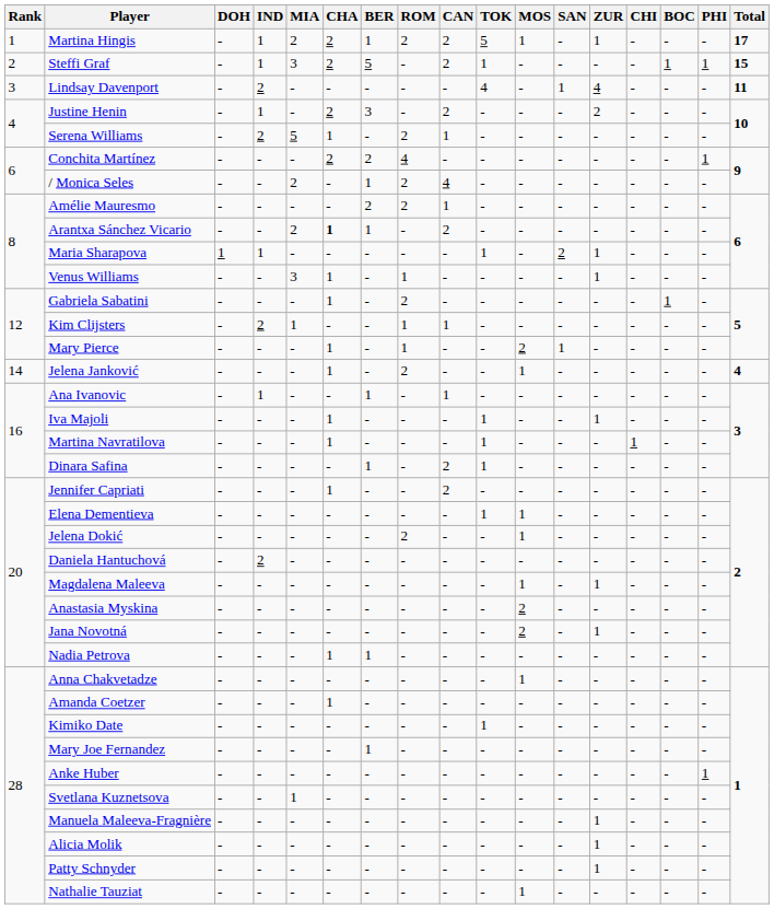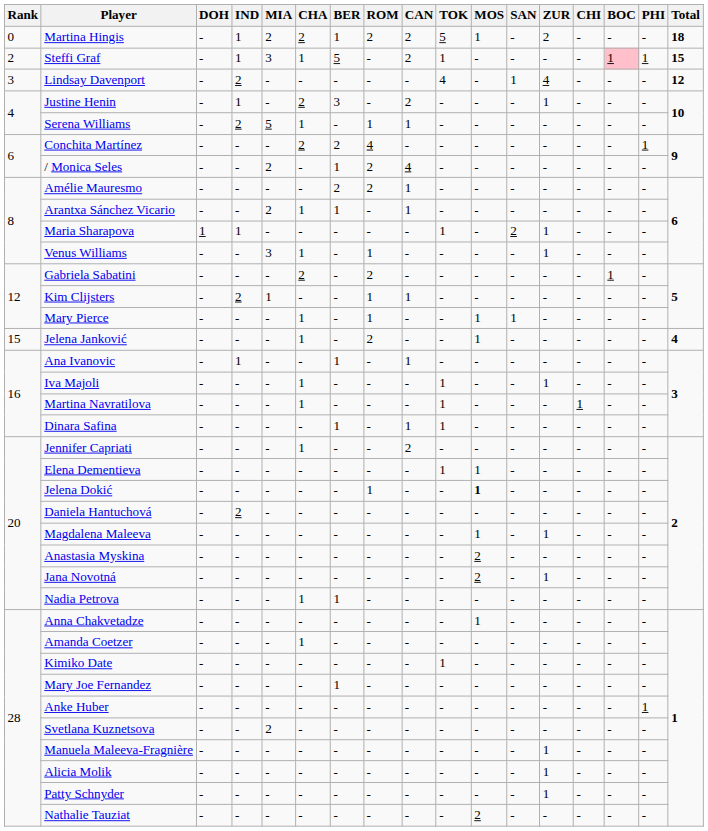 <table class="sortable wikitable" style="font-size: 90%">
 <tr bgcolor="#efefef">
 <th>Rank</th>
 <th>Player</th>
 <th>DOH</th>
 <th>IND</th>
 <th>MIA</th>
 <th>CHA</th>
 <th>BER</th>
 <th>ROM</th>
 <th>CAN</th>
 <th>TOK</th>
 <th>MOS</th>
 <th>SAN</th>
 <th>ZUR</th>
 <th>CHI</th>
 <th>BOC</th>
 <th>PHI</th>
 <th>Total</th>
 </tr>
 <tr>
-<td>1</td>
+<td>0</td>
 <td> <a href='#'>Martina Hingis</a></td>
 <td>-</td>
 <td>1</td>
 <td>2</td>
 <td><u>2</u></td>
 <td>1</td>
 <td>2</td>
 <td>2</td>
 <td><u>5</u></td>
 <td>1</td>
 <td>-</td>
-<td>1</td>
+<td>2</td>
 <td>-</td>
 <td>-</td>
 <td>-</td>
-<td><strong>17</strong></td>
+<td><strong>18</strong></td>
 </tr>
 <tr>
 <td>2</td>
 <td> <a href='#'>Steffi Graf</a></td>
 <td>-</td>
 <td>1</td>
 <td>3</td>
-<td><u>2</u></td>
+<td>1</td>
 <td><u>5</u></td>
 <td>-</td>
 <td>2</td>
 <td>1</td>
 <td>-</td>
 <td>-</td>
 <td>-</td>
 <td>-</td>
-<td><u>1</u></td>
+<td style="background: pink;"><u>1</u></td>
 <td><u>1</u></td>
 <td><strong>15</strong></td>
 </tr>
 <tr>
 <td>3</td>
 <td> <a href='#'>Lindsay Davenport</a></td>
 <td>-</td>
 <td><u>2</u></td>
 <td>-</td>
 <td>-</td>
 <td>-</td>
 <td>-</td>
 <td>-</td>
 <td>4</td>
 <td>-</td>
 <td>1</td>
 <td><u>4</u></td>
 <td>-</td>
 <td>-</td>
 <td>-</td>
-<td><strong>11</strong></td>
+<td><strong>12</strong></td>
 </tr>
 <tr>
 <td rowspan="2">4</td>
 <td> <a href='#'>Justine Henin</a></td>
 <td>-</td>
 <td>1</td>
 <td>-</td>
 <td><u>2</u></td>
 <td>3</td>
 <td>-</td>
 <td>2</td>
 <td>-</td>
 <td>-</td>
 <td>-</td>
-<td>2</td>
+<td>1</td>
 <td>-</td>
 <td>-</td>
 <td>-</td>
 <td rowspan="2"><strong>10</strong></td>
 </tr>
 <tr>
 <td> <a href='#'>Serena Williams</a></td>
 <td>-</td>
 <td><u>2</u></td>
 <td><u>5</u></td>
 <td>1</td>
 <td>-</td>
-<td>2</td>
+<td>1</td>
 <td>1</td>
 <td>-</td>
 <td>-</td>
 <td>-</td>
 <td>-</td>
 <td>-</td>
 <td>-</td>
 <td>-</td>
 </tr>
 <tr>
 <td rowspan="2">6</td>
 <td> <a href='#'>Conchita Martínez</a></td>
 <td>-</td>
 <td>-</td>
 <td>-</td>
 <td><u>2</u></td>
 <td>2</td>
 <td><u>4</u></td>
 <td>-</td>
 <td>-</td>
 <td>-</td>
 <td>-</td>
 <td>-</td>
 <td>-</td>
 <td>-</td>
 <td><u>1</u></td>
 <td rowspan="2"><strong>9</strong></td>
 </tr>
 <tr>
 <td> /  <a href='#'>Monica Seles</a></td>
 <td>-</td>
 <td>-</td>
 <td>2</td>
 <td>-</td>
 <td>1</td>
 <td>2</td>
 <td><u>4</u></td>
 <td>-</td>
 <td>-</td>
 <td>-</td>
 <td>-</td>
 <td>-</td>
 <td>-</td>
 <td>-</td>
 </tr>
 <tr>
 <td rowspan="4">8</td>
 <td> <a href='#'>Amélie Mauresmo</a></td>
 <td>-</td>
 <td>-</td>
 <td>-</td>
 <td>-</td>
 <td>2</td>
 <td>2</td>
 <td>1</td>
 <td>-</td>
 <td>-</td>
 <td>-</td>
 <td>-</td>
 <td>-</td>
 <td>-</td>
 <td>-</td>
 <td rowspan="4"><strong>6</strong></td>
 </tr>
 <tr>
 <td> <a href='#'>Arantxa Sánchez Vicario</a></td>
 <td>-</td>
 <td>-</td>
 <td>2</td>
-<td><strong>1</strong></td>
+<td>1</td>
 <td>1</td>
 <td>-</td>
-<td>2</td>
+<td>1</td>
 <td>-</td>
 <td>-</td>
 <td>-</td>
 <td>-</td>
 <td>-</td>
 <td>-</td>
 <td>-</td>
 </tr>
 <tr>
 <td> <a href='#'>Maria Sharapova</a></td>
 <td><u>1</u></td>
 <td>1</td>
 <td>-</td>
 <td>-</td>
 <td>-</td>
 <td>-</td>
 <td>-</td>
 <td>1</td>
 <td>-</td>
 <td><u>2</u></td>
 <td>1</td>
 <td>-</td>
 <td>-</td>
 <td>-</td>
 </tr>
 <tr>
 <td> <a href='#'>Venus Williams</a></td>
 <td>-</td>
 <td>-</td>
 <td>3</td>
 <td>1</td>
 <td>-</td>
 <td>1</td>
 <td>-</td>
 <td>-</td>
 <td>-</td>
 <td>-</td>
 <td>1</td>
 <td>-</td>
 <td>-</td>
 <td>-</td>
 </tr>
 <tr>
 <td rowspan="3">12</td>
 <td> <a href='#'>Gabriela Sabatini</a></td>
 <td>-</td>
 <td>-</td>
 <td>-</td>
-<td>1</td>
+<td><u>2</u></td>
 <td>-</td>
 <td>2</td>
 <td>-</td>
 <td>-</td>
 <td>-</td>
 <td>-</td>
 <td>-</td>
 <td>-</td>
 <td><u>1</u></td>
 <td>-</td>
 <td rowspan="3"><strong>5</strong></td>
 </tr>
 <tr>
 <td> <a href='#'>Kim Clijsters</a></td>
 <td>-</td>
 <td><u>2</u></td>
 <td>1</td>
 <td>-</td>
 <td>-</td>
 <td>1</td>
 <td>1</td>
 <td>-</td>
 <td>-</td>
 <td>-</td>
 <td>-</td>
 <td>-</td>
 <td>-</td>
 <td>-</td>
 </tr>
 <tr>
 <td> <a href='#'>Mary Pierce</a></td>
 <td>-</td>
 <td>-</td>
 <td>-</td>
 <td>1</td>
 <td>-</td>
 <td>1</td>
 <td>-</td>
 <td>-</td>
-<td><u>2</u></td>
+<td>1</td>
 <td>1</td>
 <td>-</td>
 <td>-</td>
 <td>-</td>
 <td>-</td>
 </tr>
 <tr>
-<td>14</td>
+<td>15</td>
 <td> <a href='#'>Jelena Janković</a></td>
 <td>-</td>
 <td>-</td>
 <td>-</td>
 <td>1</td>
 <td>-</td>
 <td>2</td>
 <td>-</td>
 <td>-</td>
 <td>1</td>
 <td>-</td>
 <td>-</td>
 <td>-</td>
 <td>-</td>
 <td>-</td>
 <td><strong>4</strong></td>
 </tr>
 <tr>
 <td rowspan="4">16</td>
 <td> <a href='#'>Ana Ivanovic</a></td>
 <td>-</td>
 <td>1</td>
 <td>-</td>
 <td>-</td>
 <td>1</td>
 <td>-</td>
 <td>1</td>
 <td>-</td>
 <td>-</td>
 <td>-</td>
 <td>-</td>
 <td>-</td>
 <td>-</td>
 <td>-</td>
 <td rowspan="4"><strong>3</strong></td>
 </tr>
 <tr>
 <td> <a href='#'>Iva Majoli</a></td>
 <td>-</td>
 <td>-</td>
 <td>-</td>
 <td>1</td>
 <td>-</td>
 <td>-</td>
 <td>-</td>
 <td>1</td>
 <td>-</td>
 <td>-</td>
 <td>1</td>
 <td>-</td>
 <td>-</td>
 <td>-</td>
 </tr>
 <tr>
 <td> <a href='#'>Martina Navratilova</a></td>
 <td>-</td>
 <td>-</td>
 <td>-</td>
 <td>1</td>
 <td>-</td>
 <td>-</td>
 <td>-</td>
 <td>1</td>
 <td>-</td>
 <td>-</td>
 <td>-</td>
 <td><u>1</u></td>
 <td>-</td>
 <td>-</td>
 </tr>
 <tr>
 <td> <a href='#'>Dinara Safina</a></td>
 <td>-</td>
 <td>-</td>
 <td>-</td>
 <td>-</td>
 <td>1</td>
 <td>-</td>
-<td>2</td>
+<td>1</td>
 <td>1</td>
 <td>-</td>
 <td>-</td>
 <td>-</td>
 <td>-</td>
 <td>-</td>
 <td>-</td>
 </tr>
 <tr>
 <td rowspan="8">20</td>
 <td> <a href='#'>Jennifer Capriati</a></td>
 <td>-</td>
 <td>-</td>
 <td>-</td>
 <td>1</td>
 <td>-</td>
 <td>-</td>
 <td>2</td>
 <td>-</td>
 <td>-</td>
 <td>-</td>
 <td>-</td>
 <td>-</td>
 <td>-</td>
 <td>-</td>
 <td rowspan="8"><strong>2</strong></td>
 </tr>
 <tr>
 <td> <a href='#'>Elena Dementieva</a></td>
 <td>-</td>
 <td>-</td>
 <td>-</td>
 <td>-</td>
 <td>-</td>
 <td>-</td>
 <td>-</td>
 <td>1</td>
 <td>1</td>
 <td>-</td>
 <td>-</td>
 <td>-</td>
 <td>-</td>
 <td>-</td>
 </tr>
 <tr>
 <td> <a href='#'>Jelena Dokić</a></td>
 <td>-</td>
 <td>-</td>
 <td>-</td>
 <td>-</td>
 <td>-</td>
-<td>2</td>
+<td>1</td>
 <td>-</td>
 <td>-</td>
-<td>1</td>
+<td><strong>1</strong></td>
 <td>-</td>
 <td>-</td>
 <td>-</td>
 <td>-</td>
 <td>-</td>
 </tr>
 <tr>
 <td> <a href='#'>Daniela Hantuchová</a></td>
 <td>-</td>
 <td><u>2</u></td>
 <td>-</td>
 <td>-</td>
 <td>-</td>
 <td>-</td>
 <td>-</td>
 <td>-</td>
 <td>-</td>
 <td>-</td>
 <td>-</td>
 <td>-</td>
 <td>-</td>
 <td>-</td>
 </tr>
 <tr>
 <td> <a href='#'>Magdalena Maleeva</a></td>
 <td>-</td>
 <td>-</td>
 <td>-</td>
 <td>-</td>
 <td>-</td>
 <td>-</td>
 <td>-</td>
 <td>-</td>
 <td>1</td>
 <td>-</td>
 <td>1</td>
 <td>-</td>
 <td>-</td>
 <td>-</td>
 </tr>
 <tr>
 <td> <a href='#'>Anastasia Myskina</a></td>
 <td>-</td>
 <td>-</td>
 <td>-</td>
 <td>-</td>
 <td>-</td>
 <td>-</td>
 <td>-</td>
 <td>-</td>
 <td><u>2</u></td>
 <td>-</td>
 <td>-</td>
 <td>-</td>
 <td>-</td>
 <td>-</td>
 </tr>
 <tr>
 <td> <a href='#'>Jana Novotná</a></td>
 <td>-</td>
 <td>-</td>
 <td>-</td>
 <td>-</td>
 <td>-</td>
 <td>-</td>
 <td>-</td>
 <td>-</td>
 <td><u>2</u></td>
 <td>-</td>
 <td>1</td>
 <td>-</td>
 <td>-</td>
 <td>-</td>
 </tr>
 <tr>
 <td> <a href='#'>Nadia Petrova</a></td>
 <td>-</td>
 <td>-</td>
 <td>-</td>
 <td>1</td>
 <td>1</td>
 <td>-</td>
 <td>-</td>
 <td>-</td>
 <td>-</td>
 <td>-</td>
 <td>-</td>
 <td>-</td>
 <td>-</td>
 <td>-</td>
 </tr>
 <tr>
 <td rowspan="10">28</td>
 <td> <a href='#'>Anna Chakvetadze</a></td>
 <td>-</td>
 <td>-</td>
 <td>-</td>
 <td>-</td>
 <td>-</td>
 <td>-</td>
 <td>-</td>
 <td>-</td>
 <td>1</td>
 <td>-</td>
 <td>-</td>
 <td>-</td>
 <td>-</td>
 <td>-</td>
 <td rowspan="10"><strong>1</strong></td>
 </tr>
 <tr>
 <td> <a href='#'>Amanda Coetzer</a></td>
 <td>-</td>
 <td>-</td>
 <td>-</td>
 <td>1</td>
 <td>-</td>
 <td>-</td>
 <td>-</td>
 <td>-</td>
 <td>-</td>
 <td>-</td>
 <td>-</td>
 <td>-</td>
 <td>-</td>
 <td>-</td>
 </tr>
 <tr>
 <td> <a href='#'>Kimiko Date</a></td>
 <td>-</td>
 <td>-</td>
 <td>-</td>
 <td>-</td>
 <td>-</td>
 <td>-</td>
 <td>-</td>
 <td>1</td>
 <td>-</td>
 <td>-</td>
 <td>-</td>
 <td>-</td>
 <td>-</td>
 <td>-</td>
 </tr>
 <tr>
 <td> <a href='#'>Mary Joe Fernandez</a></td>
 <td>-</td>
 <td>-</td>
 <td>-</td>
 <td>-</td>
 <td>1</td>
 <td>-</td>
 <td>-</td>
 <td>-</td>
 <td>-</td>
 <td>-</td>
 <td>-</td>
 <td>-</td>
 <td>-</td>
 <td>-</td>
 </tr>
 <tr>
 <td> <a href='#'>Anke Huber</a></td>
 <td>-</td>
 <td>-</td>
 <td>-</td>
 <td>-</td>
 <td>-</td>
 <td>-</td>
 <td>-</td>
 <td>-</td>
 <td>-</td>
 <td>-</td>
 <td>-</td>
 <td>-</td>
 <td>-</td>
 <td><u>1</u></td>
 </tr>
 <tr>
 <td> <a href='#'>Svetlana Kuznetsova</a></td>
 <td>-</td>
 <td>-</td>
-<td>1</td>
+<td>2</td>
 <td>-</td>
 <td>-</td>
 <td>-</td>
 <td>-</td>
 <td>-</td>
 <td>-</td>
 <td>-</td>
 <td>-</td>
 <td>-</td>
 <td>-</td>
 <td>-</td>
 </tr>
 <tr>
 <td> <a href='#'>Manuela Maleeva-Fragnière</a></td>
 <td>-</td>
 <td>-</td>
 <td>-</td>
 <td>-</td>
 <td>-</td>
 <td>-</td>
 <td>-</td>
 <td>-</td>
 <td>-</td>
 <td>-</td>
 <td>1</td>
 <td>-</td>
 <td>-</td>
 <td>-</td>
 </tr>
 <tr>
 <td> <a href='#'>Alicia Molik</a></td>
 <td>-</td>
 <td>-</td>
 <td>-</td>
 <td>-</td>
 <td>-</td>
 <td>-</td>
 <td>-</td>
 <td>-</td>
 <td>-</td>
 <td>-</td>
 <td>1</td>
 <td>-</td>
 <td>-</td>
 <td>-</td>
 </tr>
 <tr>
 <td> <a href='#'>Patty Schnyder</a></td>
 <td>-</td>
 <td>-</td>
 <td>-</td>
 <td>-</td>
 <td>-</td>
 <td>-</td>
 <td>-</td>
 <td>-</td>
 <td>-</td>
 <td>-</td>
 <td>1</td>
 <td>-</td>
 <td>-</td>
 <td>-</td>
 </tr>
 <tr>
 <td> <a href='#'>Nathalie Tauziat</a></td>
 <td>-</td>
 <td>-</td>
 <td>-</td>
 <td>-</td>
 <td>-</td>
 <td>-</td>
 <td>-</td>
 <td>-</td>
-<td>1</td>
+<td><u>2</u></td>
 <td>-</td>
 <td>-</td>
 <td>-</td>
 <td>-</td>
 <td>-</td>
 </tr>
 </table>
